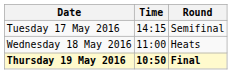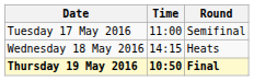 <table class="wikitable">
 <tr>
 <th>Date</th>
 <th>Time</th>
 <th>Round</th>
 </tr>
 <tr>
 <td>Tuesday 17 May 2016</td>
-<td>14:15</td>
+<td>11:00</td>
 <td>Semifinal</td>
 </tr>
 <tr>
 <td>Wednesday 18 May 2016</td>
-<td>11:00</td>
+<td>14:15</td>
 <td>Heats</td>
 </tr>
 <tr>
 <td style=background:lemonchiffon><strong>Thursday 19 May 2016</strong></td>
 <td style=background:lemonchiffon><strong>10:50</strong></td>
 <td style=background:lemonchiffon><strong>Final</strong></td>
 </tr>
 </table>
